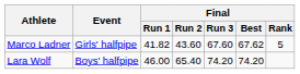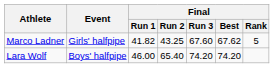 <table class="wikitable" style="font-size:90%">
 <tr>
 <th rowspan=2>Athlete</th>
 <th rowspan=2>Event</th>
 <th colspan=5>Final</th>
 </tr>
 <tr style="font-size:95%">
 <th>Run 1</th>
 <th>Run 2</th>
 <th>Run 3</th>
 <th>Best</th>
 <th>Rank</th>
 </tr>
 <tr align=center>
 <td align=left><a href='#'>Marco Ladner</a></td>
 <td align=left><a href='#'>Girls' halfpipe</a></td>
 <td>41.82</td>
-<td>43.60</td>
+<td>43.25</td>
 <td>67.60</td>
 <td>67.62</td>
 <td>5</td>
 </tr>
 <tr align=center>
 <td align=left><a href='#'>Lara Wolf</a></td>
 <td align=left><a href='#'>Boys' halfpipe</a></td>
 <td>46.00</td>
 <td>65.40</td>
 <td>74.20</td>
 <td>74.20</td>
 <td></td>
 </tr>
 </table>
